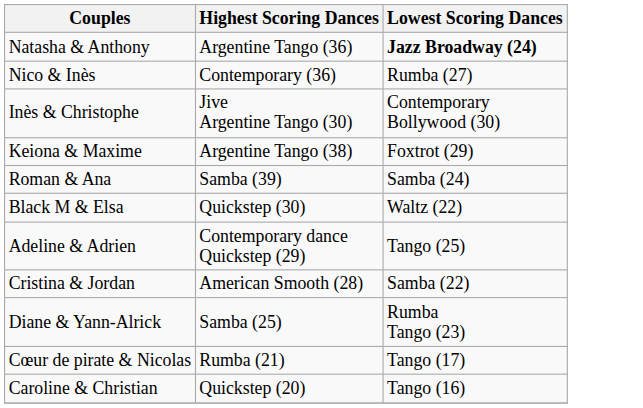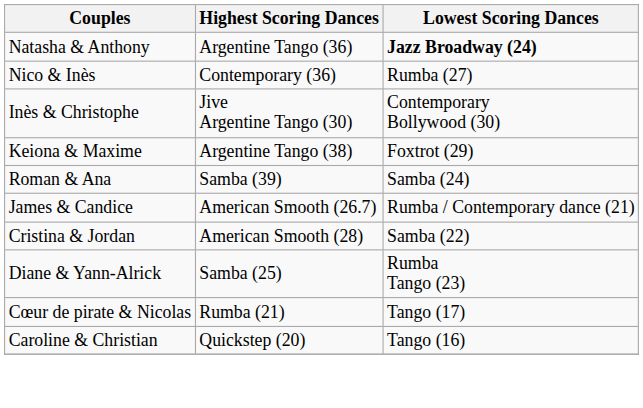 <table class="wikitable" border="1">
 <tr>
 <th>Couples</th>
 <th>Highest Scoring Dances</th>
 <th>Lowest Scoring Dances</th>
 </tr>
 <tr>
 <td>Natasha & Anthony</td>
 <td>Argentine Tango (36)</td>
 <td><strong>Jazz Broadway (24)</strong></td>
 </tr>
 <tr>
 <td>Nico & Inès</td>
 <td>Contemporary (36)</td>
 <td>Rumba (27)</td>
 </tr>
 <tr>
 <td>Inès & Christophe</td>
 <td>Jive<br>Argentine Tango (30)</td>
 <td>Contemporary<br>Bollywood (30)</td>
 </tr>
 <tr>
 <td>Keiona & Maxime</td>
 <td>Argentine Tango (38)</td>
 <td>Foxtrot (29)</td>
 </tr>
 <tr>
 <td>Roman & Ana</td>
 <td>Samba (39)</td>
 <td>Samba (24)</td>
 </tr>
 <tr>
-<td>Black M & Elsa</td>
-<td>Quickstep (30)</td>
-<td>Waltz (22)</td>
-</tr>
-<tr>
-<td>Adeline & Adrien</td>
-<td>Contemporary dance<br>Quickstep (29)</td>
-<td>Tango (25)</td>
+<td>James & Candice</td>
+<td>American Smooth (26.7)</td>
+<td>Rumba / Contemporary dance (21)</td>
 </tr>
 <tr>
 <td>Cristina & Jordan</td>
 <td>American Smooth (28)</td>
 <td>Samba (22)</td>
 </tr>
 <tr>
 <td>Diane & Yann-Alrick</td>
 <td>Samba (25)</td>
 <td>Rumba<br>Tango (23)</td>
 </tr>
 <tr>
 <td>Cœur de pirate & Nicolas</td>
 <td>Rumba (21)</td>
 <td>Tango (17)</td>
 </tr>
 <tr>
 <td>Caroline & Christian</td>
 <td>Quickstep (20)</td>
 <td>Tango (16)</td>
 </tr>
 <tr>
 </tr>
 </table>
